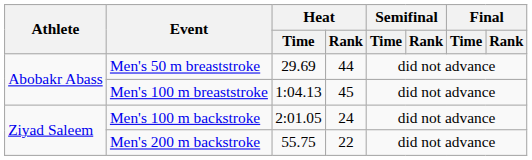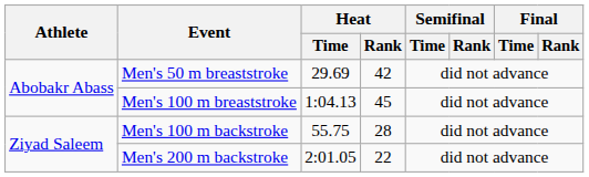 <table class=wikitable style="font-size:90%">
 <tr>
 <th rowspan="2">Athlete</th>
 <th rowspan="2">Event</th>
 <th colspan="2">Heat</th>
 <th colspan="2">Semifinal</th>
 <th colspan="2">Final</th>
 </tr>
 <tr style="font-size:95%">
 <th>Time</th>
 <th>Rank</th>
 <th>Time</th>
 <th>Rank</th>
 <th>Time</th>
 <th>Rank</th>
 </tr>
 <tr align=center>
 <td align=left rowspan=2><a href='#'>Abobakr Abass</a></td>
 <td align=left><a href='#'>Men's 50 m breaststroke</a></td>
 <td>29.69</td>
-<td>44</td>
+<td>42</td>
 <td colspan=4>did not advance</td>
 </tr>
 <tr align=center>
 <td align=left><a href='#'>Men's 100 m breaststroke</a></td>
 <td>1:04.13</td>
 <td>45</td>
 <td colspan=4>did not advance</td>
 </tr>
 <tr align=center>
 <td align=left rowspan=2><a href='#'>Ziyad Saleem</a></td>
 <td align=left><a href='#'>Men's 100 m backstroke</a></td>
-<td>2:01.05</td>
-<td>24</td>
+<td>55.75</td>
+<td>28</td>
 <td colspan=4>did not advance</td>
 </tr>
 <tr align=center>
 <td align=left><a href='#'>Men's 200 m backstroke</a></td>
-<td>55.75</td>
+<td>2:01.05</td>
 <td>22</td>
 <td colspan=4>did not advance</td>
 </tr>
 </table>
